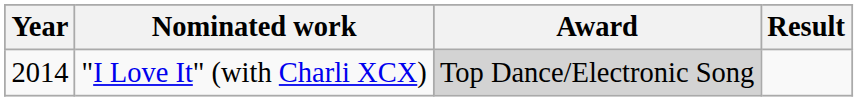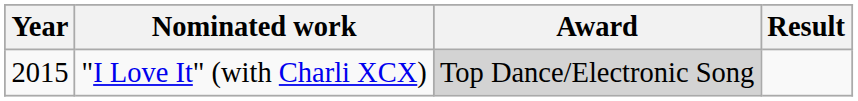 <table class="wikitable">
 <tr>
 <th>Year</th>
 <th>Nominated work</th>
 <th>Award</th>
 <th>Result</th>
 </tr>
 <tr>
-<td>2014</td>
+<td>2015</td>
 <td>"<a href='#'>I Love It</a>" (with <a href='#'>Charli XCX</a>)</td>
 <td style="background: lightgrey;">Top Dance/Electronic Song</td>
 <td></td>
 </tr>
 </table>
